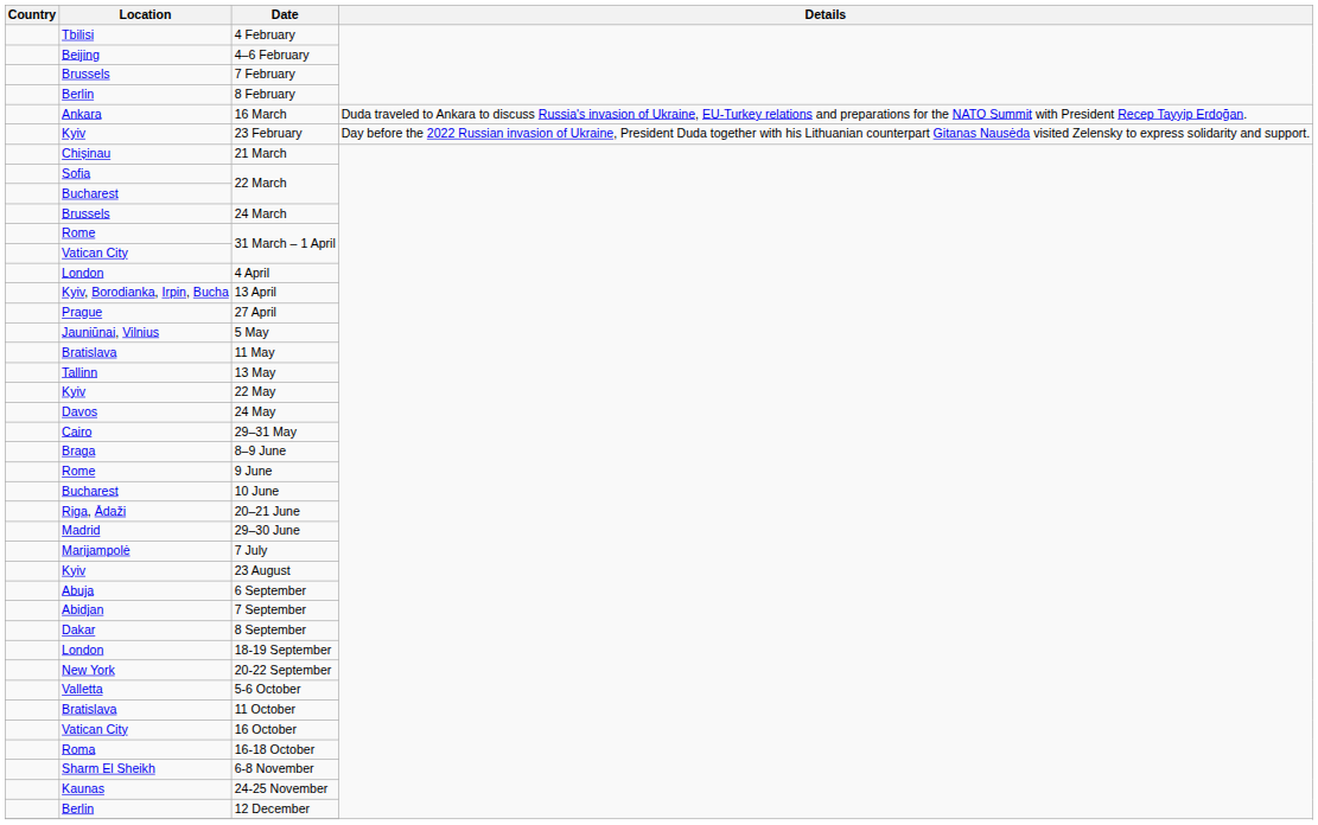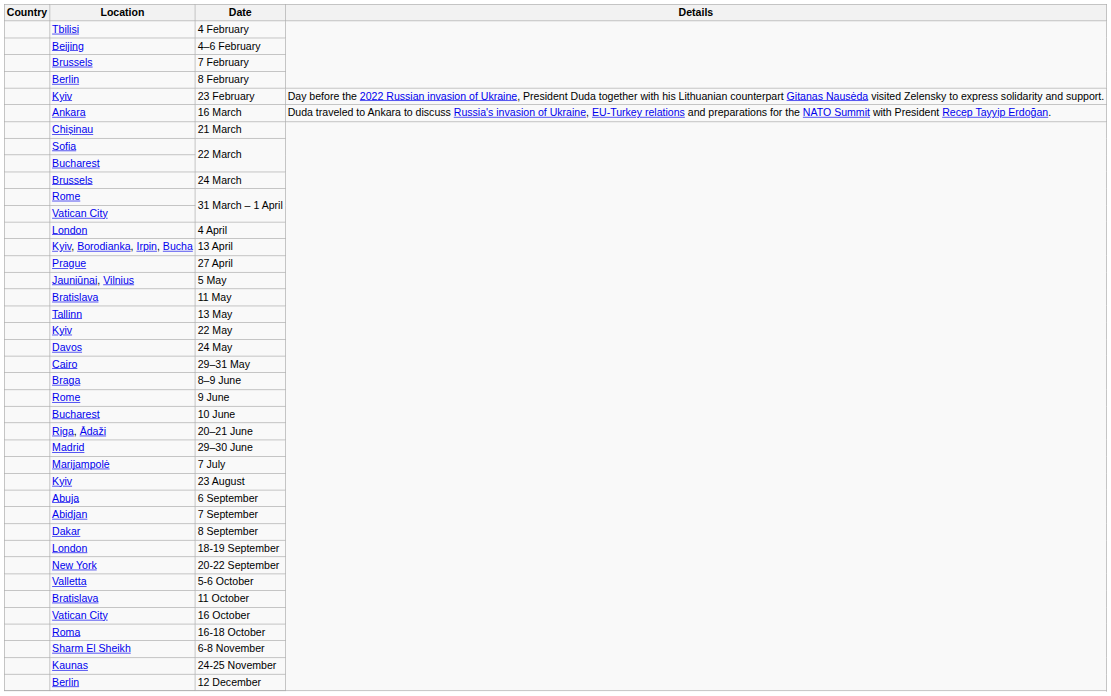 <table class="wikitable sortable">
 <tr>
 <th>Country</th>
 <th>Location</th>
 <th>Date</th>
 <th>Details</th>
 </tr>
 <tr>
 <td></td>
 <td><a href='#'>Tbilisi</a></td>
 <td>4 February</td>
 </tr>
 <tr>
 <td></td>
 <td><a href='#'>Beijing</a></td>
 <td>4–6 February</td>
 </tr>
 <tr>
 <td></td>
 <td><a href='#'>Brussels</a></td>
 <td>7 February</td>
 </tr>
 <tr>
 <td></td>
 <td><a href='#'>Berlin</a></td>
 <td>8 February</td>
 </tr>
 <tr>
 <td></td>
+<td><a href='#'>Kyiv</a></td>
+<td>23 February</td>
+<td>Day before the <a href='#'>2022 Russian invasion of Ukraine</a>, President Duda together with his Lithuanian counterpart <a href='#'>Gitanas Nausėda</a> visited Zelensky to express solidarity and support.</td>
+</tr>
+<tr>
+<td></td>
 <td><a href='#'>Ankara</a></td>
 <td>16 March</td>
 <td>Duda traveled to Ankara to discuss <a href='#'>Russia's invasion of Ukraine</a>, <a href='#'>EU-Turkey relations</a> and preparations for the <a href='#'>NATO Summit</a> with President <a href='#'>Recep Tayyip Erdoğan</a>.</td>
-</tr>
-<tr>
-<td></td>
-<td><a href='#'>Kyiv</a></td>
-<td>23 February</td>
-<td>Day before the <a href='#'>2022 Russian invasion of Ukraine</a>, President Duda together with his Lithuanian counterpart <a href='#'>Gitanas Nausėda</a> visited Zelensky to express solidarity and support.</td>
 </tr>
 <tr>
 <td></td>
 <td><a href='#'>Chișinau</a></td>
 <td>21 March</td>
 </tr>
 <tr>
 <td></td>
 <td><a href='#'>Sofia</a></td>
 <td rowspan="2">22 March</td>
 </tr>
 <tr>
 <td></td>
 <td><a href='#'>Bucharest</a></td>
 </tr>
 <tr>
 <td></td>
 <td><a href='#'>Brussels</a></td>
 <td>24 March</td>
 </tr>
 <tr>
 <td></td>
 <td><a href='#'>Rome</a></td>
 <td rowspan="2">31 March – 1 April</td>
 </tr>
 <tr>
 <td></td>
 <td><a href='#'>Vatican City</a></td>
 </tr>
 <tr>
 <td></td>
 <td><a href='#'>London</a></td>
 <td>4 April</td>
 </tr>
 <tr>
 <td></td>
 <td><a href='#'>Kyiv</a>, <a href='#'>Borodianka</a>, <a href='#'>Irpin</a>, <a href='#'>Bucha</a></td>
 <td>13 April</td>
 </tr>
 <tr>
 <td></td>
 <td><a href='#'>Prague</a></td>
 <td>27 April</td>
 </tr>
 <tr>
 <td></td>
 <td><a href='#'>Jauniūnai</a>, <a href='#'>Vilnius</a></td>
 <td>5 May</td>
 </tr>
 <tr>
 <td></td>
 <td><a href='#'>Bratislava</a></td>
 <td>11 May</td>
 </tr>
 <tr>
 <td></td>
 <td><a href='#'>Tallinn</a></td>
 <td>13 May</td>
 </tr>
 <tr>
 <td></td>
 <td><a href='#'>Kyiv</a></td>
 <td>22 May</td>
 </tr>
 <tr>
 <td></td>
 <td><a href='#'>Davos</a></td>
 <td>24 May</td>
 </tr>
 <tr>
 <td></td>
 <td><a href='#'>Cairo</a></td>
 <td>29–31 May</td>
 </tr>
 <tr>
 <td></td>
 <td><a href='#'>Braga</a></td>
 <td>8–9 June</td>
 </tr>
 <tr>
 <td></td>
 <td><a href='#'>Rome</a></td>
 <td>9 June</td>
 </tr>
 <tr>
 <td></td>
 <td><a href='#'>Bucharest</a></td>
 <td>10 June</td>
 </tr>
 <tr>
 <td></td>
 <td><a href='#'>Riga</a>, <a href='#'>Ādaži</a></td>
 <td>20–21 June</td>
 </tr>
 <tr>
 <td></td>
 <td><a href='#'>Madrid</a></td>
 <td>29–30 June</td>
 </tr>
 <tr>
 <td></td>
 <td><a href='#'>Marijampolė</a></td>
 <td>7 July</td>
 </tr>
 <tr>
 <td></td>
 <td><a href='#'>Kyiv</a></td>
 <td>23 August</td>
 </tr>
 <tr>
 <td></td>
 <td><a href='#'>Abuja</a></td>
 <td>6 September</td>
 </tr>
 <tr>
 <td></td>
 <td><a href='#'>Abidjan</a></td>
 <td>7 September</td>
 </tr>
 <tr>
 <td></td>
 <td><a href='#'>Dakar</a></td>
 <td>8 September</td>
 </tr>
 <tr>
 <td></td>
 <td><a href='#'>London</a></td>
 <td>18-19 September</td>
 </tr>
 <tr>
 <td></td>
 <td><a href='#'>New York</a></td>
 <td>20-22 September</td>
 </tr>
 <tr>
 <td></td>
 <td><a href='#'>Valletta</a></td>
 <td>5-6 October</td>
 </tr>
 <tr>
 <td></td>
 <td><a href='#'>Bratislava</a></td>
 <td>11 October</td>
 </tr>
 <tr>
 <td></td>
 <td><a href='#'>Vatican City</a></td>
 <td>16 October</td>
 </tr>
 <tr>
 <td></td>
 <td><a href='#'>Roma</a></td>
 <td>16-18 October</td>
 </tr>
 <tr>
 <td></td>
 <td><a href='#'>Sharm El Sheikh</a></td>
 <td>6-8 November</td>
 </tr>
 <tr>
 <td></td>
 <td><a href='#'>Kaunas</a></td>
 <td>24-25 November</td>
 </tr>
 <tr>
 <td></td>
 <td><a href='#'>Berlin</a></td>
 <td>12 December</td>
 </tr>
 <tr>
 </tr>
 </table>
